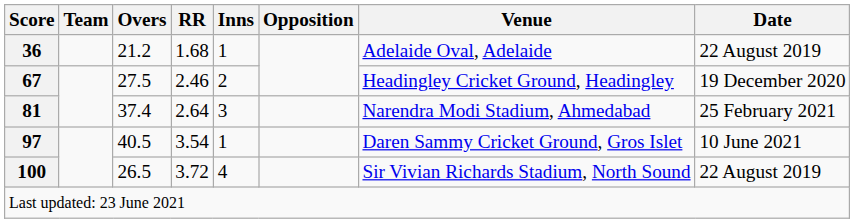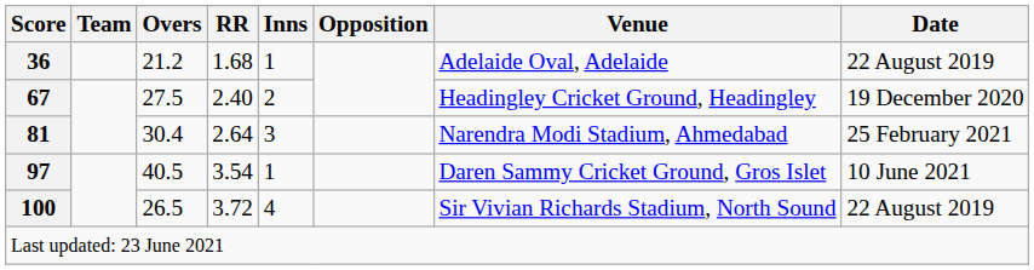 <table class="wikitable sortable">
 <tr>
 <th>Score</th>
 <th>Team</th>
 <th>Overs</th>
 <th>RR</th>
 <th>Inns</th>
 <th>Opposition</th>
 <th>Venue</th>
 <th>Date</th>
 </tr>
 <tr>
 <th>36</th>
 <td></td>
 <td>21.2</td>
 <td>1.68</td>
 <td>1</td>
 <td rowspan=2></td>
 <td Adelaide Cricket Ground><a href='#'>Adelaide Oval</a>, <a href='#'>Adelaide</a></td>
 <td>22 August 2019</td>
 </tr>
 <tr>
 <th>67</th>
 <td rowspan=2></td>
 <td>27.5</td>
-<td>2.46</td>
+<td>2.40</td>
 <td>2</td>
 <td><a href='#'>Headingley Cricket Ground</a>, <a href='#'>Headingley</a></td>
 <td>19 December 2020</td>
 </tr>
 <tr>
 <th>81</th>
-<td>37.4</td>
+<td>30.4</td>
 <td>2.64</td>
 <td>3</td>
 <td></td>
 <td><a href='#'>Narendra Modi Stadium</a>, <a href='#'>Ahmedabad</a></td>
 <td>25 February 2021</td>
 </tr>
 <tr>
 <th>97</th>
 <td rowspan=2></td>
 <td>40.5</td>
 <td>3.54</td>
 <td>1</td>
 <td></td>
 <td><a href='#'>Daren Sammy Cricket Ground</a>, <a href='#'>Gros Islet</a></td>
 <td>10 June 2021</td>
 </tr>
 <tr>
 <th>100</th>
 <td>26.5</td>
 <td>3.72</td>
 <td>4</td>
 <td></td>
 <td><a href='#'>Sir Vivian Richards Stadium</a>, <a href='#'>North Sound</a></td>
 <td>22 August 2019</td>
 </tr>
 <tr>
 <td colspan=8><small>Last updated: 23 June 2021</small></td>
 </tr>
 </table>
